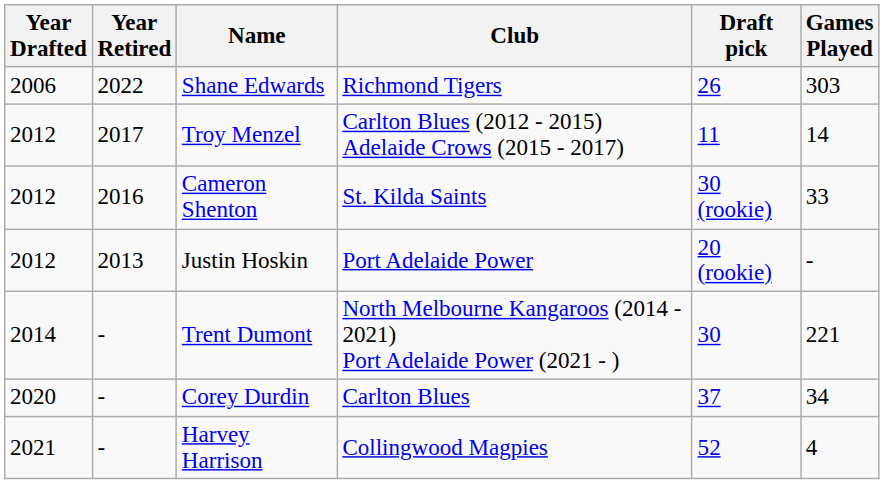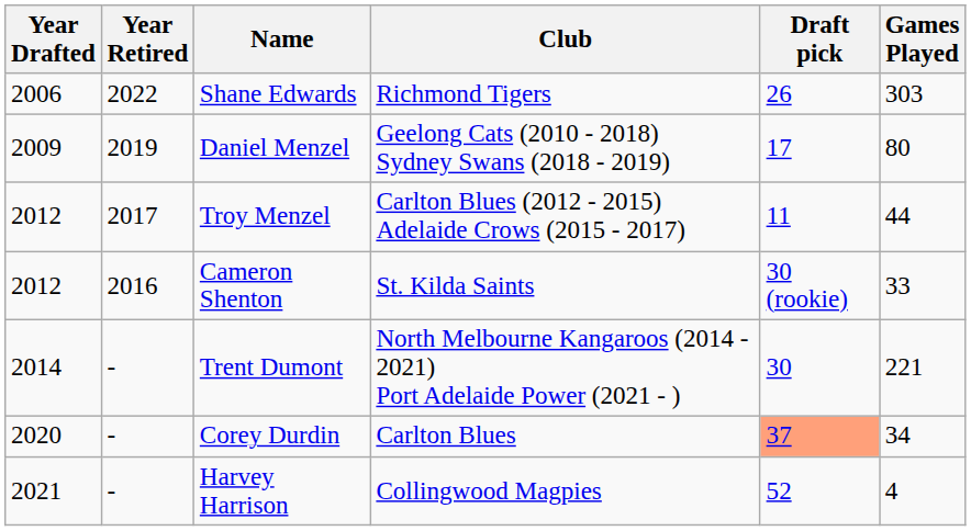 <table class="wikitable">
 <tr>
 <th>Year<br>Drafted</th>
 <th>Year<br>Retired</th>
 <th>Name</th>
 <th>Club</th>
 <th>Draft pick</th>
 <th>Games<br>Played</th>
 </tr>
 <tr>
 <td>2006</td>
 <td>2022</td>
 <td><a href='#'>Shane Edwards</a></td>
 <td><a href='#'>Richmond Tigers</a></td>
 <td><a href='#'>26</a></td>
 <td>303</td>
 </tr>
 <tr>
+<td>2009</td>
+<td>2019</td>
+<td><a href='#'>Daniel Menzel</a></td>
+<td><a href='#'>Geelong Cats</a> (2010 - 2018)<br><a href='#'>Sydney Swans</a> (2018 - 2019)</td>
+<td><a href='#'>17</a></td>
+<td>80</td>
+</tr>
+<tr>
 <td>2012</td>
 <td>2017</td>
 <td><a href='#'>Troy Menzel</a></td>
 <td><a href='#'>Carlton Blues</a> (2012 - 2015)<br><a href='#'>Adelaide Crows</a> (2015 - 2017)</td>
 <td><a href='#'>11</a></td>
-<td>14</td>
+<td>44</td>
 </tr>
 <tr>
 <td>2012</td>
 <td>2016</td>
 <td><a href='#'>Cameron Shenton</a></td>
 <td><a href='#'>St. Kilda Saints</a></td>
 <td><a href='#'>30 (rookie)</a></td>
 <td>33</td>
-</tr>
-<tr>
-<td>2012</td>
-<td>2013</td>
-<td>Justin Hoskin</td>
-<td><a href='#'>Port Adelaide Power</a></td>
-<td><a href='#'>20 (rookie)</a></td>
-<td>-</td>
 </tr>
 <tr>
 <td>2014</td>
 <td>-</td>
 <td><a href='#'>Trent Dumont</a></td>
 <td><a href='#'>North Melbourne Kangaroos</a> (2014 - 2021)<br><a href='#'>Port Adelaide Power</a> (2021 - )</td>
 <td><a href='#'>30</a></td>
 <td>221</td>
 </tr>
 <tr>
 <td>2020</td>
 <td>-</td>
 <td><a href='#'>Corey Durdin</a></td>
 <td><a href='#'>Carlton Blues</a></td>
-<td><a href='#'>37</a></td>
+<td style="background: lightsalmon;"><a href='#'>37</a></td>
 <td>34</td>
 </tr>
 <tr>
 <td>2021</td>
 <td>-</td>
 <td><a href='#'>Harvey Harrison</a></td>
 <td><a href='#'>Collingwood Magpies</a></td>
 <td><a href='#'>52</a></td>
 <td>4</td>
 </tr>
 </table>
